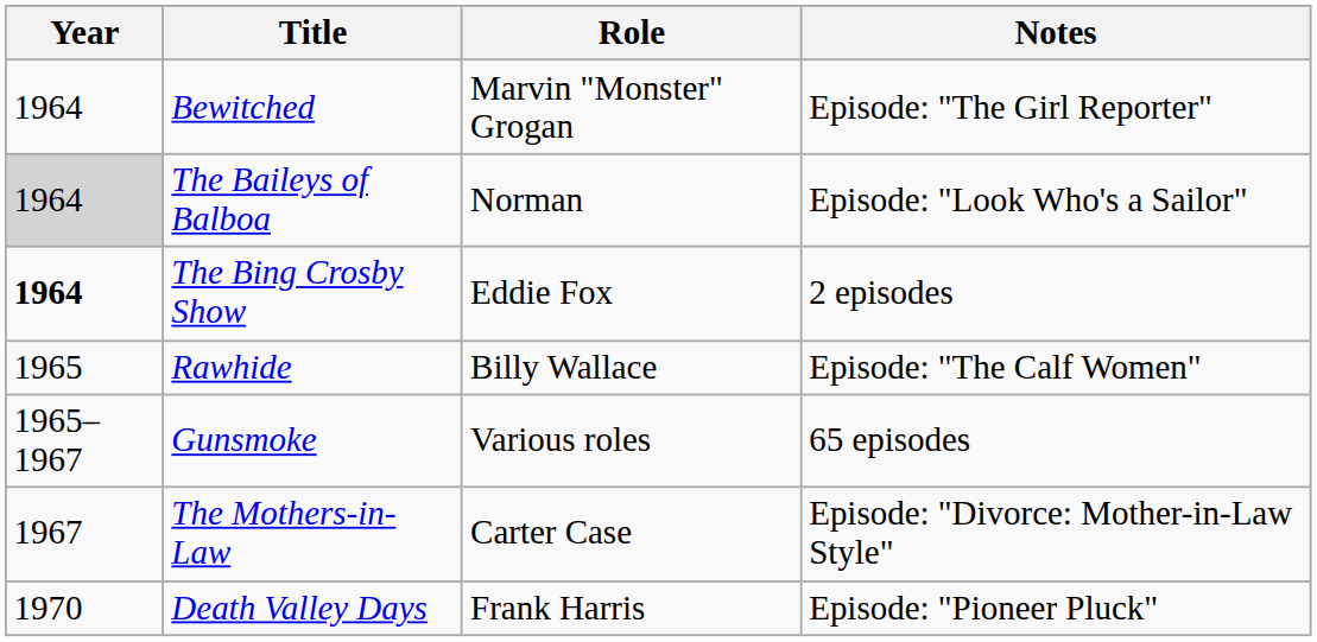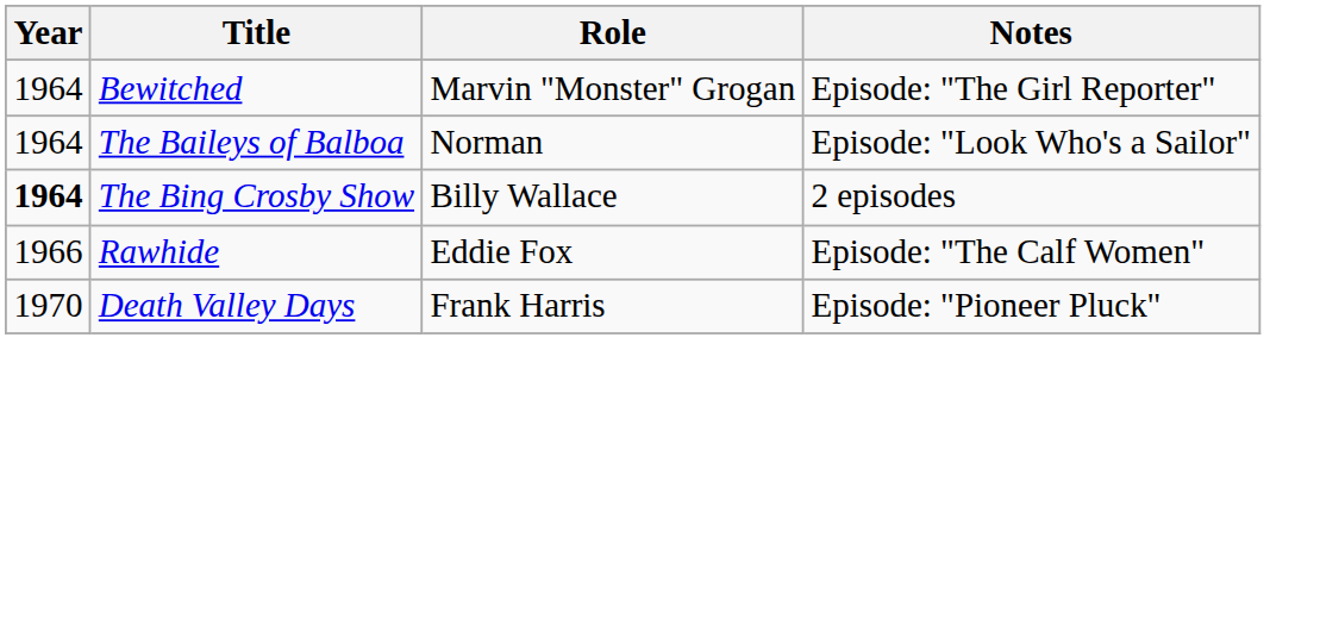 <table class="wikitable sortable">
 <tr>
 <th>Year</th>
 <th>Title</th>
 <th>Role</th>
 <th>Notes</th>
 </tr>
 <tr>
 <td>1964</td>
 <td><em><a href='#'>Bewitched</a></em></td>
 <td>Marvin "Monster" Grogan</td>
 <td>Episode: "The Girl Reporter"</td>
 </tr>
 <tr>
-<td style="background: lightgrey;">1964</td>
+<td>1964</td>
 <td><em><a href='#'>The Baileys of Balboa</a></em></td>
 <td>Norman</td>
 <td>Episode: "Look Who's a Sailor"</td>
 </tr>
 <tr>
 <td><strong>1964</strong></td>
 <td><a href='#'><em>The Bing Crosby Show</em></a></td>
-<td>Eddie Fox</td>
+<td>Billy Wallace</td>
 <td>2 episodes</td>
 </tr>
 <tr>
-<td>1965</td>
+<td>1966</td>
 <td><a href='#'><em>Rawhide</em></a></td>
-<td>Billy Wallace</td>
+<td>Eddie Fox</td>
 <td>Episode: "The Calf Women"</td>
-</tr>
-<tr>
-<td>1965–1967</td>
-<td><em><a href='#'>Gunsmoke</a></em></td>
-<td>Various roles</td>
-<td>65 episodes</td>
-</tr>
-<tr>
-<td>1967</td>
-<td><em><a href='#'>The Mothers-in-Law</a></em></td>
-<td>Carter Case</td>
-<td>Episode: "Divorce: Mother-in-Law Style"</td>
 </tr>
 <tr>
 <td>1970</td>
 <td><em><a href='#'>Death Valley Days</a></em></td>
 <td>Frank Harris</td>
 <td>Episode: "Pioneer Pluck"</td>
 </tr>
 </table>
